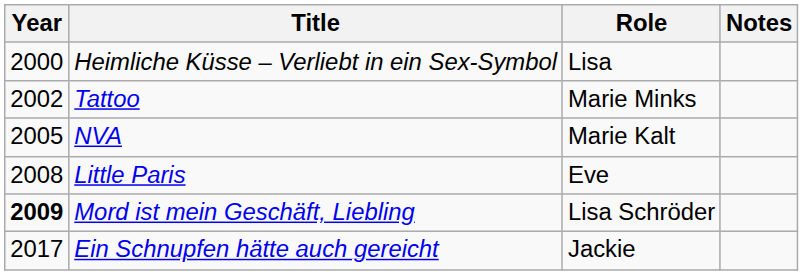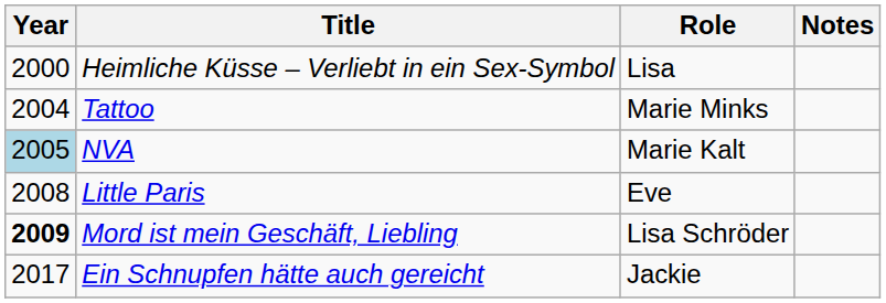 <table class="wikitable sortable">
 <tr>
 <th>Year</th>
 <th>Title</th>
 <th>Role</th>
 <th class="unsortable">Notes</th>
 </tr>
 <tr>
 <td>2000</td>
 <td><em>Heimliche Küsse – Verliebt in ein Sex-Symbol</em></td>
 <td>Lisa</td>
 <td></td>
 </tr>
 <tr>
-<td>2002</td>
+<td>2004</td>
 <td><em><a href='#'>Tattoo</a></em></td>
 <td>Marie Minks</td>
 <td></td>
 </tr>
 <tr>
-<td>2005</td>
+<td style="background: lightblue;">2005</td>
 <td><em><a href='#'>NVA</a></em></td>
 <td>Marie Kalt</td>
 <td></td>
 </tr>
 <tr>
 <td>2008</td>
 <td><em><a href='#'>Little Paris</a></em></td>
 <td>Eve</td>
 <td></td>
 </tr>
 <tr>
 <td><strong>2009</strong></td>
 <td><em><a href='#'>Mord ist mein Geschäft, Liebling</a></em></td>
 <td>Lisa Schröder</td>
 <td></td>
 </tr>
 <tr>
 <td>2017</td>
 <td><em><a href='#'>Ein Schnupfen hätte auch gereicht</a></em></td>
 <td>Jackie</td>
 <td></td>
 </tr>
 </table>
